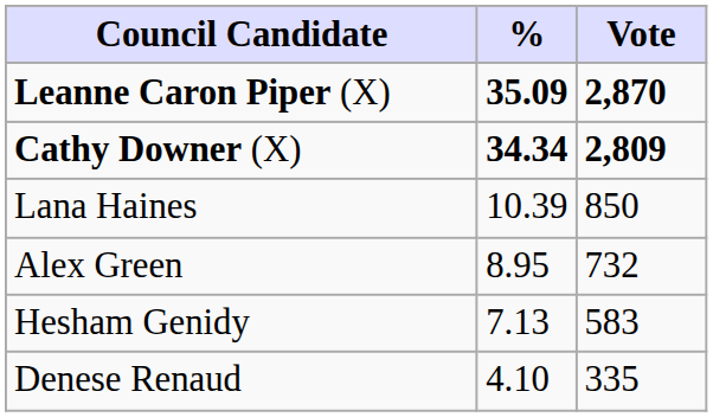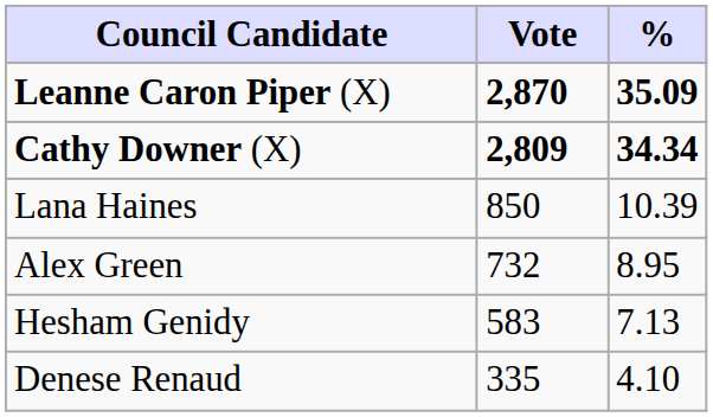 <table class="wikitable sortable">
 <tr>
 <th style="background:#ddf; width:200px;">Council Candidate</th>
+<th style="background:#ddf; width:50px;">Vote</th>
 <th style="background:#ddf; width:30px;">%</th>
-<th style="background:#ddf; width:50px;">Vote</th>
 </tr>
 <tr>
 <td><strong>Leanne Caron Piper</strong> (X)</td>
+<td><strong>2,870</strong></td>
 <td><strong>35.09</strong></td>
-<td><strong>2,870</strong></td>
 </tr>
 <tr>
 <td><strong>Cathy Downer</strong> (X)</td>
+<td><strong>2,809</strong></td>
 <td><strong>34.34</strong></td>
-<td><strong>2,809</strong></td>
 </tr>
 <tr>
 <td>Lana Haines</td>
+<td>850</td>
 <td>10.39</td>
-<td>850</td>
 </tr>
 <tr>
 <td>Alex Green</td>
+<td>732</td>
 <td>8.95</td>
-<td>732</td>
 </tr>
 <tr>
 <td>Hesham Genidy</td>
+<td>583</td>
 <td>7.13</td>
-<td>583</td>
 </tr>
 <tr>
 <td>Denese Renaud</td>
+<td>335</td>
 <td>4.10</td>
-<td>335</td>
 </tr>
 </table>
